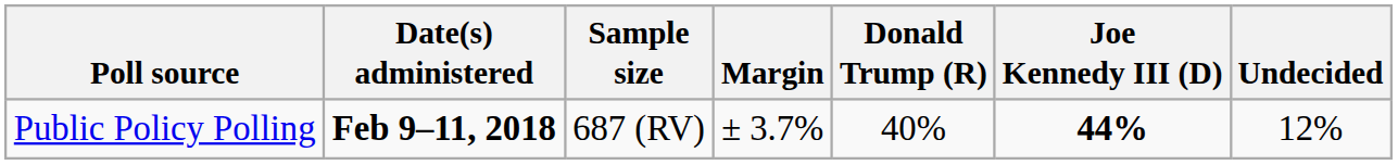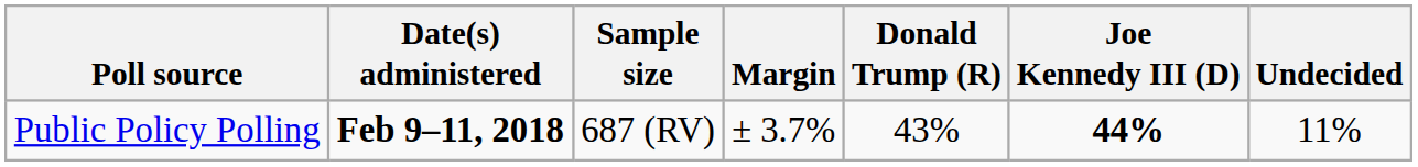 <table class="wikitable sortable" style="font-size:90%;text-align:center;">
 <tr valign=bottom style="font-size:90%;">
 <th>Poll source</th>
 <th>Date(s)<br>administered</th>
 <th>Sample<br>size</th>
 <th>Margin<br></th>
 <th>Donald<br>Trump (R)</th>
 <th>Joe<br>Kennedy III (D)</th>
 <th>Undecided</th>
 </tr>
 <tr>
 <td style="text-align:left;"><a href='#'>Public Policy Polling</a></td>
 <td><strong>Feb 9–11, 2018</strong></td>
 <td>687 (RV)</td>
 <td>± 3.7%</td>
-<td>40%</td>
+<td>43%</td>
 <td><strong>44%</strong></td>
-<td>12%</td>
+<td>11%</td>
 </tr>
 </table>
